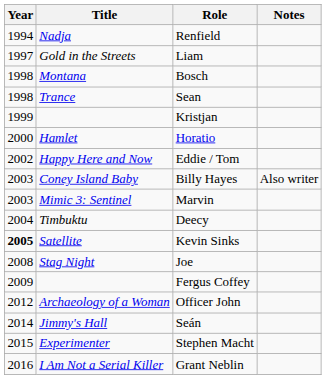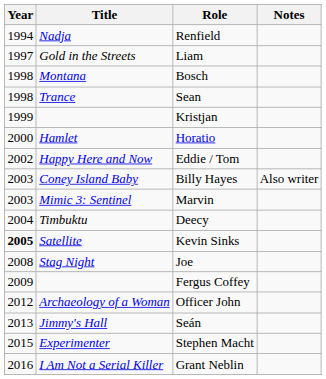 <table class="wikitable sortable">
 <tr>
 <th>Year</th>
 <th>Title</th>
 <th>Role</th>
 <th class="unsortable">Notes</th>
 </tr>
 <tr>
 <td>1994</td>
 <td><em><a href='#'>Nadja</a></em></td>
 <td>Renfield</td>
 <td></td>
 </tr>
 <tr>
 <td>1997</td>
 <td><em>Gold in the Streets</em></td>
 <td>Liam</td>
 <td></td>
 </tr>
 <tr>
 <td>1998</td>
 <td><em><a href='#'>Montana</a></em></td>
 <td>Bosch</td>
 <td></td>
 </tr>
 <tr>
 <td>1998</td>
 <td><em><a href='#'>Trance</a></em></td>
 <td>Sean</td>
 <td></td>
 </tr>
 <tr>
 <td>1999</td>
 <td><em></em></td>
 <td>Kristjan</td>
 <td></td>
 </tr>
 <tr>
 <td>2000</td>
 <td><em><a href='#'>Hamlet</a></em></td>
 <td><a href='#'>Horatio</a></td>
 <td></td>
 </tr>
 <tr>
 <td>2002</td>
 <td><em><a href='#'>Happy Here and Now</a></em></td>
 <td>Eddie / Tom</td>
 <td></td>
 </tr>
 <tr>
 <td>2003</td>
 <td><em><a href='#'>Coney Island Baby</a></em></td>
 <td>Billy Hayes</td>
 <td>Also writer</td>
 </tr>
 <tr>
 <td>2003</td>
 <td><em><a href='#'>Mimic 3: Sentinel</a></em></td>
 <td>Marvin</td>
 <td></td>
 </tr>
 <tr>
 <td>2004</td>
 <td><em>Timbuktu</em></td>
 <td>Deecy</td>
 <td></td>
 </tr>
 <tr>
 <td><strong>2005</strong></td>
 <td><em><a href='#'>Satellite</a></em></td>
 <td>Kevin Sinks</td>
 <td></td>
 </tr>
 <tr>
 <td>2008</td>
 <td><em><a href='#'>Stag Night</a></em></td>
 <td>Joe</td>
 <td></td>
 </tr>
 <tr>
 <td>2009</td>
 <td><em></em></td>
 <td>Fergus Coffey</td>
 <td></td>
 </tr>
 <tr>
 <td>2012</td>
 <td><em><a href='#'>Archaeology of a Woman</a></em></td>
 <td>Officer John</td>
 <td></td>
 </tr>
 <tr>
-<td>2014</td>
+<td>2013</td>
 <td><em><a href='#'>Jimmy's Hall</a></em></td>
 <td>Seán</td>
 <td></td>
 </tr>
 <tr>
 <td>2015</td>
 <td><em><a href='#'>Experimenter</a></em></td>
 <td>Stephen Macht</td>
 <td></td>
 </tr>
 <tr>
 <td>2016</td>
 <td><em><a href='#'>I Am Not a Serial Killer</a></em></td>
 <td>Grant Neblin</td>
 <td></td>
 </tr>
 </table>
